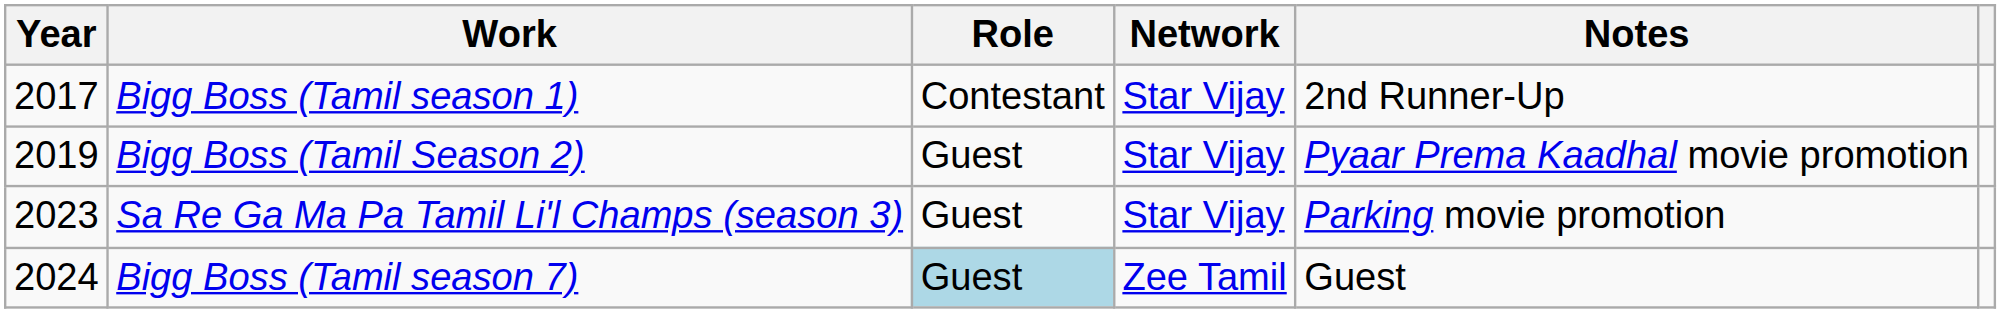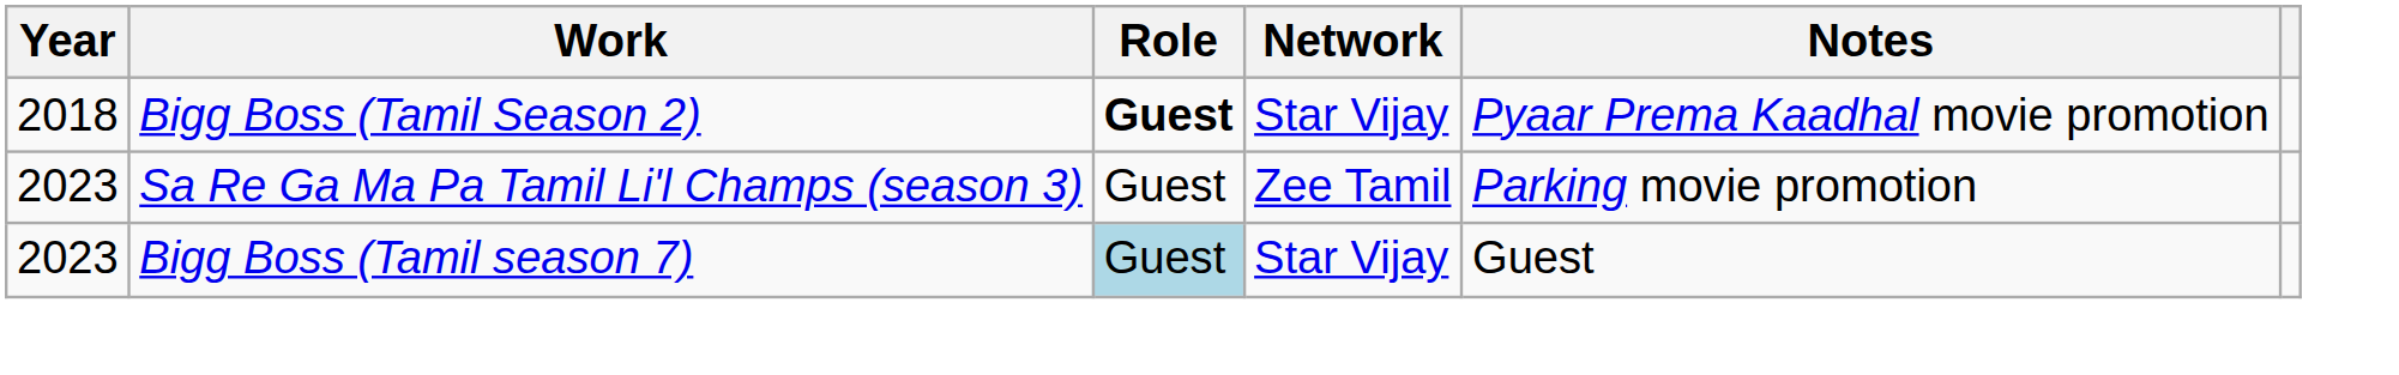 <table class="wikitable">
 <tr>
 <th>Year</th>
 <th>Work</th>
 <th>Role</th>
 <th>Network</th>
 <th>Notes</th>
 <th></th>
 </tr>
 <tr>
-<td>2017</td>
-<td><em><a href='#'>Bigg Boss (Tamil season 1)</a></em></td>
-<td>Contestant</td>
-<td><a href='#'>Star Vijay</a></td>
-<td>2nd Runner-Up</td>
-<td></td>
-</tr>
-<tr>
-<td>2019</td>
+<td>2018</td>
 <td><em><a href='#'>Bigg Boss (Tamil Season 2)</a></em></td>
-<td>Guest</td>
+<td><strong>Guest</strong></td>
 <td><a href='#'>Star Vijay</a></td>
 <td><em><a href='#'>Pyaar Prema Kaadhal</a></em> movie promotion</td>
 <td></td>
 </tr>
 <tr>
 <td>2023</td>
 <td><em><a href='#'>Sa Re Ga Ma Pa Tamil Li'l Champs (season 3)</a></em></td>
 <td>Guest</td>
-<td><a href='#'>Star Vijay</a></td>
+<td><a href='#'>Zee Tamil</a></td>
 <td><em><a href='#'>Parking</a></em> movie promotion</td>
 <td></td>
 </tr>
 <tr>
-<td>2024</td>
+<td>2023</td>
 <td><em><a href='#'>Bigg Boss (Tamil season 7)</a></em></td>
 <td style="background: lightblue;">Guest</td>
-<td><a href='#'>Zee Tamil</a></td>
+<td><a href='#'>Star Vijay</a></td>
 <td>Guest</td>
 <td></td>
 </tr>
 </table>
